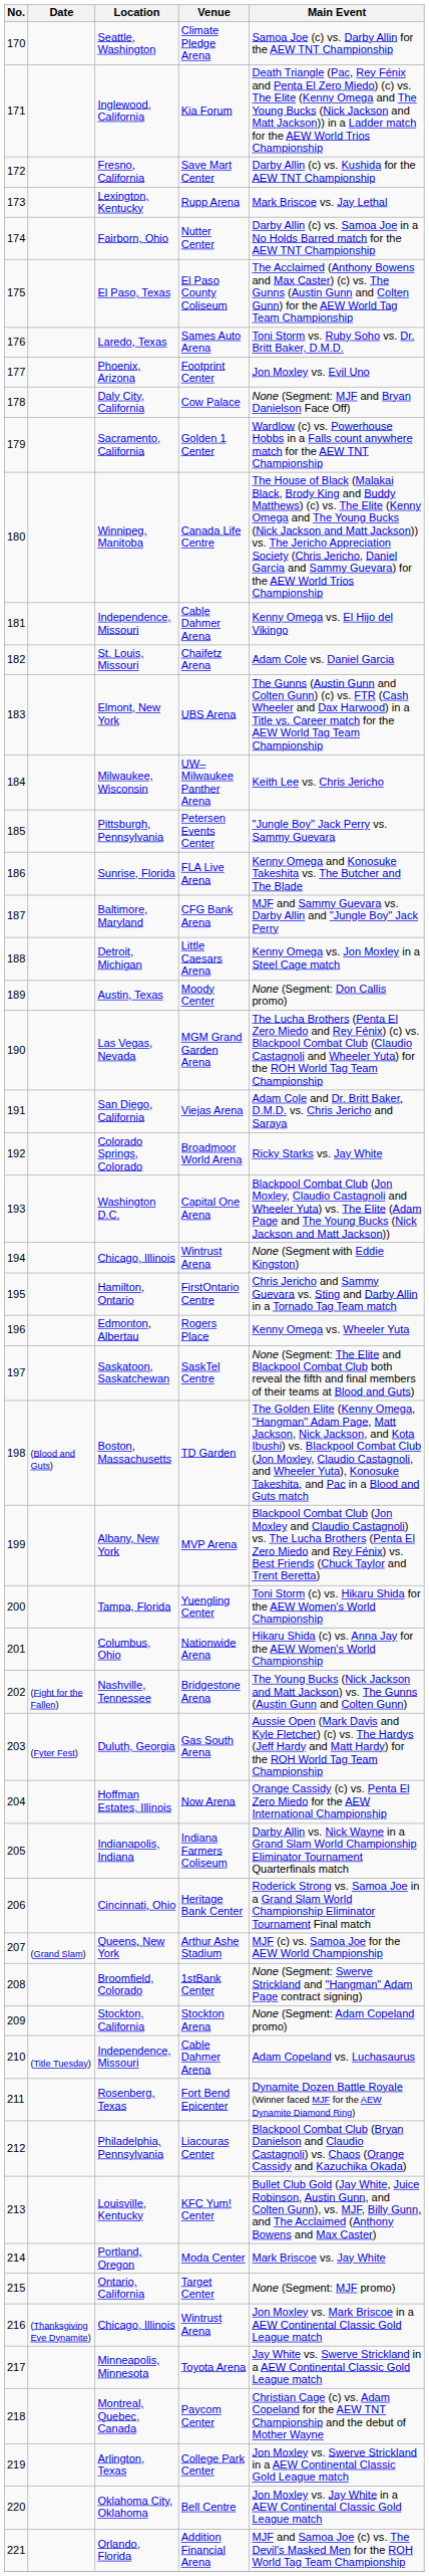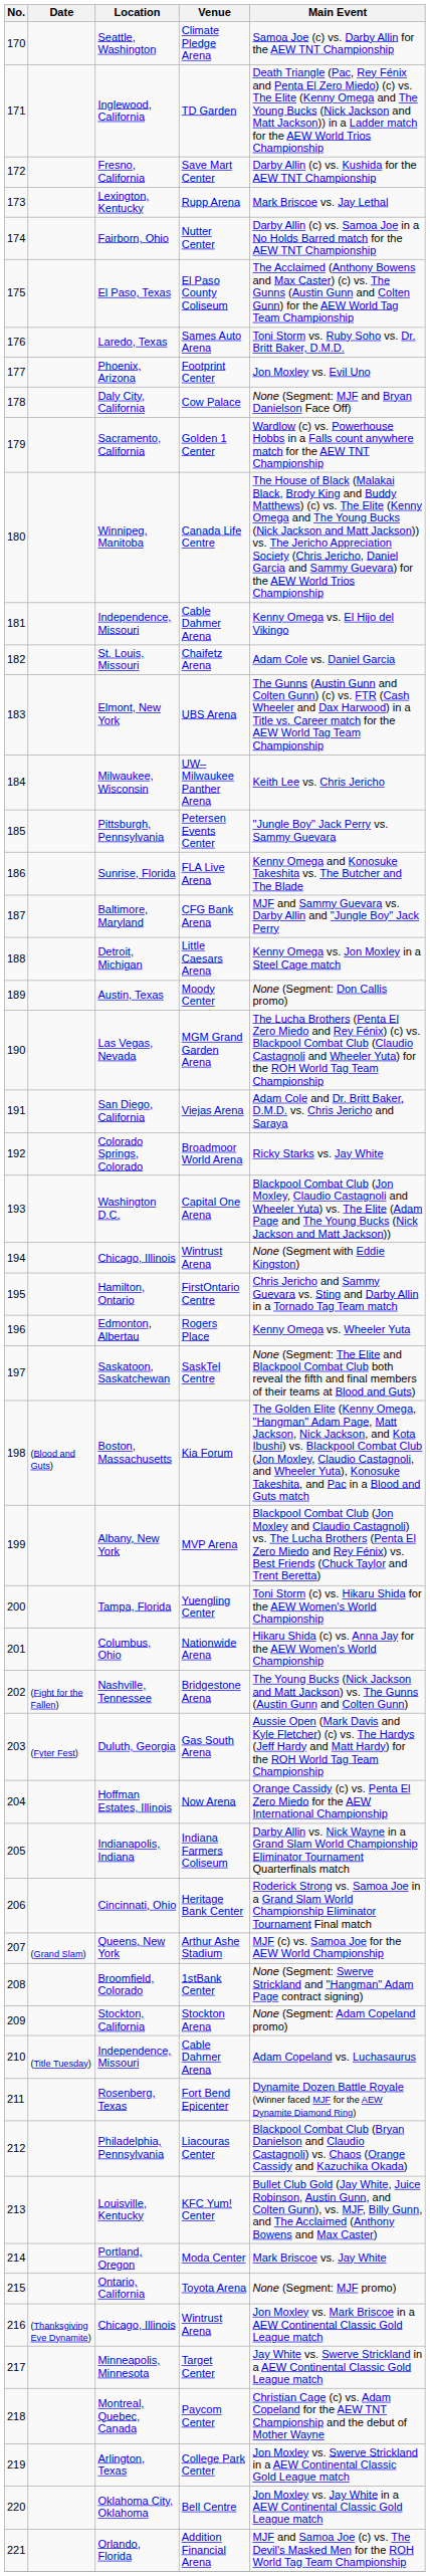 <table class="wikitable sortable">
 <tr>
 <th>No.</th>
 <th>Date</th>
 <th>Location</th>
 <th>Venue</th>
 <th>Main Event</th>
 </tr>
 <tr>
 <td>170</td>
 <td></td>
 <td><a href='#'>Seattle, Washington</a></td>
 <td><a href='#'>Climate Pledge Arena</a></td>
 <td><a href='#'>Samoa Joe</a> (c) vs. <a href='#'>Darby Allin</a> for the <a href='#'>AEW TNT Championship</a></td>
 </tr>
 <tr>
 <td>171</td>
 <td></td>
 <td><a href='#'>Inglewood, California</a></td>
-<td><a href='#'>Kia Forum</a></td>
+<td><a href='#'>TD Garden</a></td>
 <td><a href='#'>Death Triangle</a>  (<a href='#'>Pac</a>, <a href='#'>Rey Fénix</a> and <a href='#'>Penta El Zero Miedo</a>) (c) vs. <a href='#'>The Elite</a> (<a href='#'>Kenny Omega</a> and <a href='#'>The Young Bucks</a> (<a href='#'>Nick Jackson</a> and <a href='#'>Matt Jackson</a>)) in a <a href='#'>Ladder match</a> for the <a href='#'>AEW World Trios Championship</a><br></td>
 </tr>
 <tr>
 <td>172</td>
 <td></td>
 <td><a href='#'>Fresno, California</a></td>
 <td><a href='#'>Save Mart Center</a></td>
 <td><a href='#'>Darby Allin</a> (c) vs. <a href='#'>Kushida</a> for the <a href='#'>AEW TNT Championship</a></td>
 </tr>
 <tr>
 <td>173</td>
 <td></td>
 <td><a href='#'>Lexington, Kentucky</a></td>
 <td><a href='#'>Rupp Arena</a></td>
 <td><a href='#'>Mark Briscoe</a> vs. <a href='#'>Jay Lethal</a></td>
 </tr>
 <tr>
 <td>174</td>
 <td></td>
 <td><a href='#'>Fairborn, Ohio</a></td>
 <td><a href='#'>Nutter Center</a></td>
 <td><a href='#'>Darby Allin</a> (c) vs. <a href='#'>Samoa Joe</a> in a <a href='#'>No Holds Barred match</a> for the <a href='#'>AEW TNT Championship</a></td>
 </tr>
 <tr>
 <td>175</td>
 <td></td>
 <td><a href='#'>El Paso, Texas</a></td>
 <td><a href='#'>El Paso County Coliseum</a></td>
 <td><a href='#'>The Acclaimed</a> (<a href='#'>Anthony Bowens</a> and <a href='#'>Max Caster</a>) (c) vs. <a href='#'>The Gunns</a> (<a href='#'>Austin Gunn</a> and <a href='#'>Colten Gunn</a>) for the <a href='#'>AEW World Tag Team Championship</a></td>
 </tr>
 <tr>
 <td>176</td>
 <td></td>
 <td><a href='#'>Laredo, Texas</a></td>
 <td><a href='#'>Sames Auto Arena</a></td>
 <td><a href='#'>Toni Storm</a> vs. <a href='#'>Ruby Soho</a> vs. <a href='#'>Dr. Britt Baker, D.M.D.</a></td>
 </tr>
 <tr>
 <td>177</td>
 <td></td>
 <td><a href='#'>Phoenix, Arizona</a></td>
 <td><a href='#'>Footprint Center</a></td>
 <td><a href='#'>Jon Moxley</a> vs. <a href='#'>Evil Uno</a></td>
 </tr>
 <tr>
 <td>178</td>
 <td></td>
 <td><a href='#'>Daly City, California</a></td>
 <td><a href='#'>Cow Palace</a></td>
 <td><em>None</em> (Segment: <a href='#'>MJF</a> and <a href='#'>Bryan Danielson</a> Face Off)</td>
 </tr>
 <tr>
 <td>179</td>
 <td></td>
 <td><a href='#'>Sacramento, California</a></td>
 <td><a href='#'>Golden 1 Center</a></td>
 <td><a href='#'>Wardlow</a> (c) vs. <a href='#'>Powerhouse Hobbs</a> in a <a href='#'>Falls count anywhere match</a> for the <a href='#'>AEW TNT Championship</a></td>
 </tr>
 <tr>
 <td>180</td>
 <td></td>
 <td><a href='#'>Winnipeg, Manitoba</a></td>
 <td><a href='#'>Canada Life Centre</a></td>
 <td><a href='#'>The House of Black</a> (<a href='#'>Malakai Black</a>, <a href='#'>Brody King</a> and <a href='#'>Buddy Matthews</a>) (c) vs. <a href='#'>The Elite</a> (<a href='#'>Kenny Omega</a> and <a href='#'>The Young Bucks</a> (<a href='#'>Nick Jackson and Matt Jackson</a>)) vs. <a href='#'>The Jericho Appreciation Society</a> (<a href='#'>Chris Jericho</a>, <a href='#'>Daniel Garcia</a> and <a href='#'>Sammy Guevara</a>) for the <a href='#'>AEW World Trios Championship</a></td>
 </tr>
 <tr>
 <td>181</td>
 <td></td>
 <td><a href='#'>Independence, Missouri</a></td>
 <td><a href='#'>Cable Dahmer Arena</a></td>
 <td><a href='#'>Kenny Omega</a> vs. <a href='#'>El Hijo del Vikingo</a></td>
 </tr>
 <tr>
 <td>182</td>
 <td></td>
 <td><a href='#'>St. Louis, Missouri</a></td>
 <td><a href='#'>Chaifetz Arena</a></td>
 <td><a href='#'>Adam Cole</a> vs. <a href='#'>Daniel Garcia</a></td>
 </tr>
 <tr>
 <td>183</td>
 <td></td>
 <td><a href='#'>Elmont, New York</a></td>
 <td><a href='#'>UBS Arena</a></td>
 <td><a href='#'>The Gunns</a> (<a href='#'>Austin Gunn</a> and <a href='#'>Colten Gunn</a>) (c) vs. <a href='#'>FTR</a> (<a href='#'>Cash Wheeler</a> and <a href='#'>Dax Harwood</a>) in a <a href='#'>Title vs. Career match</a> for the <a href='#'>AEW World Tag Team Championship</a></td>
 </tr>
 <tr>
 <td>184</td>
 <td></td>
 <td><a href='#'>Milwaukee, Wisconsin</a></td>
 <td><a href='#'>UW–Milwaukee Panther Arena</a></td>
 <td><a href='#'>Keith Lee</a> vs. <a href='#'>Chris Jericho</a></td>
 </tr>
 <tr>
 <td>185</td>
 <td></td>
 <td><a href='#'>Pittsburgh, Pennsylvania</a></td>
 <td><a href='#'>Petersen Events Center</a></td>
 <td><a href='#'>"Jungle Boy" Jack Perry</a> vs. <a href='#'>Sammy Guevara</a></td>
 </tr>
 <tr>
 <td>186</td>
 <td></td>
 <td><a href='#'>Sunrise, Florida</a></td>
 <td><a href='#'>FLA Live Arena</a></td>
 <td><a href='#'>Kenny Omega</a> and <a href='#'>Konosuke Takeshita</a> vs. <a href='#'>The Butcher and The Blade</a></td>
 </tr>
 <tr>
 <td>187</td>
 <td></td>
 <td><a href='#'>Baltimore, Maryland</a></td>
 <td><a href='#'>CFG Bank Arena</a></td>
 <td><a href='#'>MJF</a> and <a href='#'>Sammy Guevara</a> vs. <a href='#'>Darby Allin</a> and <a href='#'>"Jungle Boy" Jack Perry</a></td>
 </tr>
 <tr>
 <td>188</td>
 <td></td>
 <td><a href='#'>Detroit, Michigan</a></td>
 <td><a href='#'>Little Caesars Arena</a></td>
 <td><a href='#'>Kenny Omega</a> vs. <a href='#'>Jon Moxley</a> in a <a href='#'>Steel Cage match</a></td>
 </tr>
 <tr>
 <td>189</td>
 <td></td>
 <td><a href='#'>Austin, Texas</a></td>
 <td><a href='#'>Moody Center</a></td>
 <td><em>None</em> (Segment: <a href='#'>Don Callis</a> promo)</td>
 </tr>
 <tr>
 <td>190</td>
 <td></td>
 <td><a href='#'>Las Vegas, Nevada</a></td>
 <td><a href='#'>MGM Grand Garden Arena</a></td>
 <td><a href='#'>The Lucha Brothers</a> (<a href='#'>Penta El Zero Miedo</a> and <a href='#'>Rey Fénix</a>) (c) vs. <a href='#'>Blackpool Combat Club</a> (<a href='#'>Claudio Castagnoli</a> and <a href='#'>Wheeler Yuta</a>) for the <a href='#'>ROH World Tag Team Championship</a></td>
 </tr>
 <tr>
 <td>191</td>
 <td></td>
 <td><a href='#'>San Diego, California</a></td>
 <td><a href='#'>Viejas Arena</a></td>
 <td><a href='#'>Adam Cole</a> and <a href='#'>Dr. Britt Baker, D.M.D.</a> vs. <a href='#'>Chris Jericho</a> and <a href='#'>Saraya</a></td>
 </tr>
 <tr>
 <td>192</td>
 <td></td>
 <td><a href='#'>Colorado Springs, Colorado</a></td>
 <td><a href='#'>Broadmoor World Arena</a></td>
 <td><a href='#'>Ricky Starks</a> vs. <a href='#'>Jay White</a></td>
 </tr>
 <tr>
 <td>193</td>
 <td></td>
 <td><a href='#'>Washington D.C.</a></td>
 <td><a href='#'>Capital One Arena</a></td>
 <td><a href='#'>Blackpool Combat Club</a> (<a href='#'>Jon Moxley</a>, <a href='#'>Claudio Castagnoli</a> and <a href='#'>Wheeler Yuta</a>) vs. <a href='#'>The Elite</a> (<a href='#'>Adam Page</a> and <a href='#'>The Young Bucks</a> (<a href='#'>Nick Jackson and Matt Jackson</a>))</td>
 </tr>
 <tr>
 <td>194</td>
 <td></td>
 <td><a href='#'>Chicago, Illinois</a></td>
 <td><a href='#'>Wintrust Arena</a></td>
 <td><em>None</em> (Segment with <a href='#'>Eddie Kingston</a>)</td>
 </tr>
 <tr>
 <td>195</td>
 <td></td>
 <td><a href='#'>Hamilton, Ontario</a></td>
 <td><a href='#'>FirstOntario Centre</a></td>
 <td><a href='#'>Chris Jericho</a> and <a href='#'>Sammy Guevara</a> vs. <a href='#'>Sting</a> and <a href='#'>Darby Allin</a> in a <a href='#'>Tornado Tag Team match</a></td>
 </tr>
 <tr>
 <td>196</td>
 <td></td>
 <td><a href='#'>Edmonton</a>, <a href='#'>Albertau</a></td>
 <td><a href='#'>Rogers Place</a></td>
 <td><a href='#'>Kenny Omega</a> vs. <a href='#'>Wheeler Yuta</a></td>
 </tr>
 <tr>
 <td>197</td>
 <td></td>
 <td><a href='#'>Saskatoon, Saskatchewan</a></td>
 <td><a href='#'>SaskTel Centre</a></td>
 <td><em>None</em> (Segment: <a href='#'>The Elite</a> and <a href='#'>Blackpool Combat Club</a> both reveal the fifth and final members of their teams at <a href='#'>Blood and Guts</a>)</td>
 </tr>
 <tr>
 <td>198</td>
 <td><br><small>(<a href='#'>Blood and Guts</a>)</small></td>
 <td><a href='#'>Boston, Massachusetts</a></td>
-<td><a href='#'>TD Garden</a></td>
+<td><a href='#'>Kia Forum</a></td>
 <td><a href='#'>The Golden Elite</a> (<a href='#'>Kenny Omega</a>, <a href='#'>"Hangman" Adam Page</a>, <a href='#'>Matt Jackson</a>, <a href='#'>Nick Jackson</a>, and <a href='#'>Kota Ibushi</a>) vs. <a href='#'>Blackpool Combat Club</a> (<a href='#'>Jon Moxley</a>, <a href='#'>Claudio Castagnoli</a>, and <a href='#'>Wheeler Yuta</a>), <a href='#'>Konosuke Takeshita</a>, and <a href='#'>Pac</a> in a <a href='#'>Blood and Guts match</a></td>
 </tr>
 <tr>
 <td>199</td>
 <td></td>
 <td><a href='#'>Albany, New York</a></td>
 <td><a href='#'>MVP Arena</a></td>
 <td><a href='#'>Blackpool Combat Club</a> (<a href='#'>Jon Moxley</a> and <a href='#'>Claudio Castagnoli</a>) vs. <a href='#'>The Lucha Brothers</a> (<a href='#'>Penta El Zero Miedo</a> and <a href='#'>Rey Fénix</a>) vs. <a href='#'>Best Friends</a> (<a href='#'>Chuck Taylor</a> and <a href='#'>Trent Beretta</a>)</td>
 </tr>
 <tr>
 <td>200</td>
 <td></td>
 <td><a href='#'>Tampa, Florida</a></td>
 <td><a href='#'>Yuengling Center</a></td>
 <td><a href='#'>Toni Storm</a> (c) vs. <a href='#'>Hikaru Shida</a> for the <a href='#'>AEW Women's World Championship</a></td>
 </tr>
 <tr>
 <td>201</td>
 <td></td>
 <td><a href='#'>Columbus, Ohio</a></td>
 <td><a href='#'>Nationwide Arena</a></td>
 <td><a href='#'>Hikaru Shida</a> (c) vs. <a href='#'>Anna Jay</a> for the <a href='#'>AEW Women's World Championship</a></td>
 </tr>
 <tr>
 <td>202</td>
 <td><br><small>(<a href='#'>Fight for the Fallen</a>)</small></td>
 <td><a href='#'>Nashville, Tennessee</a></td>
 <td><a href='#'>Bridgestone Arena</a></td>
 <td><a href='#'>The Young Bucks</a> (<a href='#'>Nick Jackson and Matt Jackson</a>) vs. <a href='#'>The Gunns</a> (<a href='#'>Austin Gunn</a> and <a href='#'>Colten Gunn</a>)</td>
 </tr>
 <tr>
 <td>203</td>
 <td><br><small>(<a href='#'>Fyter Fest</a>)</small></td>
 <td><a href='#'>Duluth, Georgia</a></td>
 <td><a href='#'>Gas South Arena</a></td>
 <td><a href='#'>Aussie Open</a> (<a href='#'>Mark Davis</a> and <a href='#'>Kyle Fletcher</a>) (c) vs. <a href='#'>The Hardys</a> (<a href='#'>Jeff Hardy</a> and <a href='#'>Matt Hardy</a>) for the <a href='#'>ROH World Tag Team Championship</a></td>
 </tr>
 <tr>
 <td>204</td>
 <td></td>
 <td><a href='#'>Hoffman Estates, Illinois</a></td>
 <td><a href='#'>Now Arena</a></td>
 <td><a href='#'>Orange Cassidy</a> (c) vs. <a href='#'>Penta El Zero Miedo</a> for the <a href='#'>AEW International Championship</a></td>
 </tr>
 <tr>
 <td>205</td>
 <td></td>
 <td><a href='#'>Indianapolis, Indiana</a></td>
 <td><a href='#'>Indiana Farmers Coliseum</a></td>
 <td><a href='#'>Darby Allin</a> vs. <a href='#'>Nick Wayne</a> in a <a href='#'>Grand Slam World Championship Eliminator Tournament</a> Quarterfinals match</td>
 </tr>
 <tr>
 <td>206</td>
 <td></td>
 <td><a href='#'>Cincinnati, Ohio</a></td>
 <td><a href='#'>Heritage Bank Center</a></td>
 <td><a href='#'>Roderick Strong</a> vs. <a href='#'>Samoa Joe</a> in a <a href='#'>Grand Slam World Championship Eliminator Tournament</a> Final match</td>
 </tr>
 <tr>
 <td>207</td>
 <td><br><small>(<a href='#'>Grand Slam</a>)</small></td>
 <td><a href='#'>Queens, New York</a></td>
 <td><a href='#'>Arthur Ashe Stadium</a></td>
 <td><a href='#'>MJF</a> (c) vs. <a href='#'>Samoa Joe</a> for the <a href='#'>AEW World Championship</a></td>
 </tr>
 <tr>
 <td>208</td>
 <td></td>
 <td><a href='#'>Broomfield, Colorado</a></td>
 <td><a href='#'>1stBank Center</a></td>
 <td><em>None</em> (Segment: <a href='#'>Swerve Strickland</a> and <a href='#'>"Hangman" Adam Page</a> contract signing)</td>
 </tr>
 <tr>
 <td>209</td>
 <td></td>
 <td><a href='#'>Stockton, California</a></td>
 <td><a href='#'>Stockton Arena</a></td>
 <td><em>None</em> (Segment: <a href='#'>Adam Copeland</a> promo)</td>
 </tr>
 <tr>
 <td>210</td>
 <td><br><small>(<a href='#'>Title Tuesday</a>)</small></td>
 <td><a href='#'>Independence, Missouri</a></td>
 <td><a href='#'>Cable Dahmer Arena</a></td>
 <td><a href='#'>Adam Copeland</a> vs. <a href='#'>Luchasaurus</a></td>
 </tr>
 <tr>
 <td>211</td>
 <td></td>
 <td><a href='#'>Rosenberg, Texas</a></td>
 <td><a href='#'>Fort Bend Epicenter</a></td>
 <td><a href='#'>Dynamite Dozen Battle Royale</a><br><small>(Winner faced <a href='#'>MJF</a> for the <a href='#'>AEW Dynamite Diamond Ring</a>)</small></td>
 </tr>
 <tr>
 <td>212</td>
 <td></td>
 <td><a href='#'>Philadelphia, Pennsylvania</a></td>
 <td><a href='#'>Liacouras Center</a></td>
 <td><a href='#'>Blackpool Combat Club</a> (<a href='#'>Bryan Danielson</a> and <a href='#'>Claudio Castagnoli</a>) vs. <a href='#'>Chaos</a> (<a href='#'>Orange Cassidy</a> and <a href='#'>Kazuchika Okada</a>)</td>
 </tr>
 <tr>
 <td>213</td>
 <td></td>
 <td><a href='#'>Louisville, Kentucky</a></td>
 <td><a href='#'>KFC Yum! Center</a></td>
 <td><a href='#'>Bullet Club Gold</a> (<a href='#'>Jay White</a>, <a href='#'>Juice Robinson</a>, <a href='#'>Austin Gunn</a>, and <a href='#'>Colten Gunn</a>), vs. <a href='#'>MJF</a>, <a href='#'>Billy Gunn</a>, and <a href='#'>The Acclaimed</a> (<a href='#'>Anthony Bowens</a> and <a href='#'>Max Caster</a>)</td>
 </tr>
 <tr>
 <td>214</td>
 <td></td>
 <td><a href='#'>Portland, Oregon</a></td>
 <td><a href='#'>Moda Center</a></td>
 <td><a href='#'>Mark Briscoe</a> vs. <a href='#'>Jay White</a></td>
 </tr>
 <tr>
 <td>215</td>
 <td></td>
 <td><a href='#'>Ontario, California</a></td>
-<td><a href='#'>Target Center</a></td>
+<td><a href='#'>Toyota Arena</a></td>
 <td><em>None</em> (Segment: <a href='#'>MJF</a> promo)</td>
 </tr>
 <tr>
 <td>216</td>
 <td><br><small>(<a href='#'>Thanksgiving Eve Dynamite</a>)</small></td>
 <td><a href='#'>Chicago, Illinois</a></td>
 <td><a href='#'>Wintrust Arena</a></td>
 <td><a href='#'>Jon Moxley</a> vs. <a href='#'>Mark Briscoe</a> in a <a href='#'>AEW Continental Classic Gold League match</a></td>
 </tr>
 <tr>
 <td>217</td>
 <td></td>
 <td><a href='#'>Minneapolis, Minnesota</a></td>
-<td><a href='#'>Toyota Arena</a></td>
+<td><a href='#'>Target Center</a></td>
 <td><a href='#'>Jay White</a> vs. <a href='#'>Swerve Strickland</a> in a <a href='#'>AEW Continental Classic Gold League match</a></td>
 </tr>
 <tr>
 <td>218</td>
 <td></td>
 <td><a href='#'>Montreal, Quebec, Canada</a></td>
 <td><a href='#'>Paycom Center</a></td>
 <td><a href='#'>Christian Cage</a> (c) vs. <a href='#'>Adam Copeland</a> for the <a href='#'>AEW TNT Championship</a> and the debut of <a href='#'>Mother Wayne</a></td>
 </tr>
 <tr>
 <td>219</td>
 <td><br></td>
 <td><a href='#'>Arlington, Texas</a></td>
 <td><a href='#'>College Park Center</a></td>
 <td><a href='#'>Jon Moxley</a> vs. <a href='#'>Swerve Strickland</a> in a <a href='#'>AEW Continental Classic Gold League match</a></td>
 </tr>
 <tr>
 <td>220</td>
 <td><br></td>
 <td><a href='#'>Oklahoma City, Oklahoma</a></td>
 <td><a href='#'>Bell Centre</a></td>
 <td><a href='#'>Jon Moxley</a> vs. <a href='#'>Jay White</a> in a <a href='#'>AEW Continental Classic Gold League match</a></td>
 </tr>
 <tr>
 <td>221</td>
 <td><br></td>
 <td><a href='#'>Orlando, Florida</a></td>
 <td><a href='#'>Addition Financial Arena</a></td>
 <td><a href='#'>MJF</a> and <a href='#'>Samoa Joe</a> (c) vs. <a href='#'>The Devil's Masked Men</a> for the <a href='#'>ROH World Tag Team Championship</a></td>
 </tr>
 <tr>
 </tr>
 </table>
